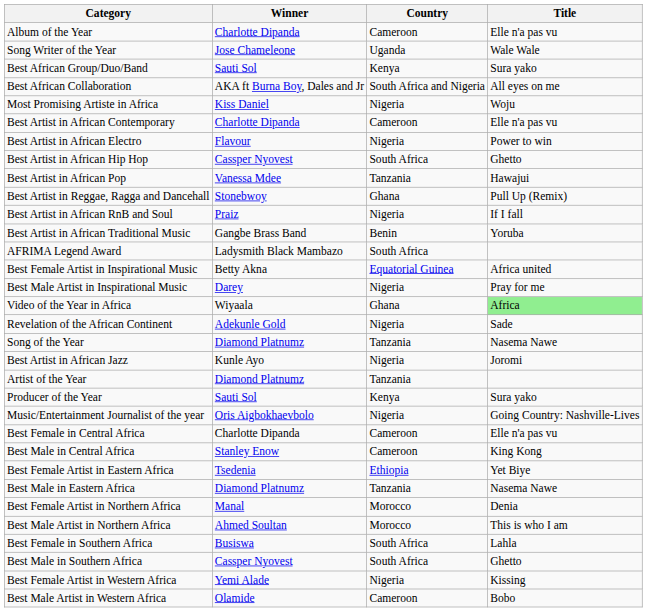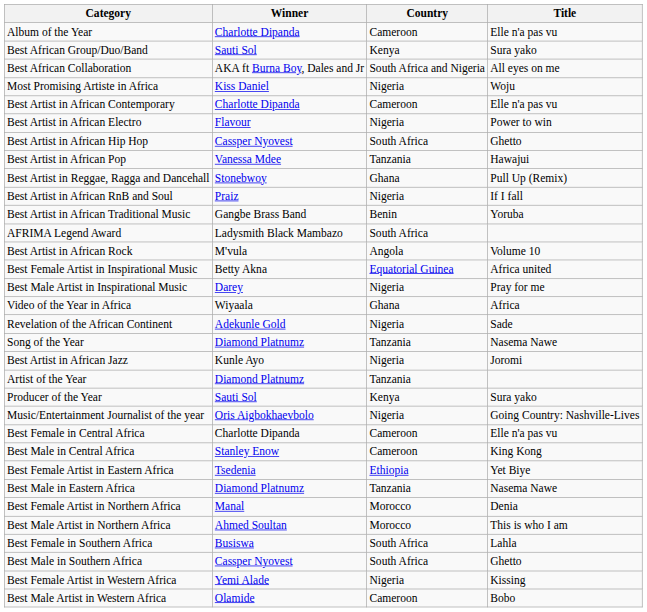 <table class="wikitable">
 <tr>
 <th>Category</th>
 <th>Winner</th>
 <th>Country</th>
 <th>Title</th>
 </tr>
 <tr>
 <td>Album of the Year</td>
 <td><a href='#'>Charlotte Dipanda</a></td>
 <td>Cameroon</td>
 <td>Elle n'a pas vu</td>
-</tr>
-<tr>
-<td>Song Writer of the Year</td>
-<td><a href='#'>Jose Chameleone</a></td>
-<td>Uganda</td>
-<td>Wale Wale</td>
 </tr>
 <tr>
 <td>Best African Group/Duo/Band</td>
 <td><a href='#'>Sauti Sol</a></td>
 <td>Kenya</td>
 <td>Sura yako</td>
 </tr>
 <tr>
 <td>Best African Collaboration</td>
 <td>AKA ft <a href='#'>Burna Boy</a>, Dales and Jr</td>
 <td>South Africa and Nigeria</td>
 <td>All eyes on me</td>
 </tr>
 <tr>
 <td>Most Promising Artiste in Africa</td>
 <td><a href='#'>Kiss Daniel</a></td>
 <td>Nigeria</td>
 <td>Woju</td>
 </tr>
 <tr>
 <td>Best Artist in African Contemporary</td>
 <td><a href='#'>Charlotte Dipanda</a></td>
 <td>Cameroon</td>
 <td>Elle n'a pas vu</td>
 </tr>
 <tr>
 <td>Best Artist in African Electro</td>
 <td><a href='#'>Flavour</a></td>
 <td>Nigeria</td>
 <td>Power to win</td>
 </tr>
 <tr>
 <td>Best Artist in African Hip Hop</td>
 <td><a href='#'>Cassper Nyovest</a></td>
 <td>South Africa</td>
 <td>Ghetto</td>
 </tr>
 <tr>
 <td>Best Artist in African Pop</td>
 <td><a href='#'>Vanessa Mdee</a></td>
 <td>Tanzania</td>
 <td>Hawajui</td>
 </tr>
 <tr>
 <td>Best Artist in Reggae, Ragga and Dancehall</td>
 <td><a href='#'>Stonebwoy</a></td>
 <td>Ghana</td>
 <td>Pull Up (Remix)</td>
 </tr>
 <tr>
 <td>Best Artist in African RnB and Soul</td>
 <td><a href='#'>Praiz</a></td>
 <td>Nigeria</td>
 <td>If I fall</td>
 </tr>
 <tr>
 <td>Best Artist in African Traditional Music</td>
 <td>Gangbe Brass Band</td>
 <td>Benin</td>
 <td>Yoruba</td>
 </tr>
 <tr>
 <td>AFRIMA Legend Award</td>
 <td>Ladysmith Black Mambazo</td>
 <td>South Africa</td>
 <td></td>
 </tr>
 <tr>
+<td>Best Artist in African Rock</td>
+<td>M'vula</td>
+<td>Angola</td>
+<td>Volume 10</td>
+</tr>
+<tr>
 <td>Best Female Artist in Inspirational Music</td>
 <td>Betty Akna</td>
 <td><a href='#'>Equatorial Guinea</a></td>
 <td>Africa united</td>
 </tr>
 <tr>
 <td>Best Male Artist in Inspirational Music</td>
 <td><a href='#'>Darey</a></td>
 <td>Nigeria</td>
 <td>Pray for me</td>
 </tr>
 <tr>
 <td>Video of the Year in Africa</td>
 <td>Wiyaala</td>
 <td>Ghana</td>
-<td style="background: lightgreen;">Africa</td>
+<td>Africa</td>
 </tr>
 <tr>
 <td>Revelation of the African Continent</td>
 <td><a href='#'>Adekunle Gold</a></td>
 <td>Nigeria</td>
 <td>Sade</td>
 </tr>
 <tr>
 <td>Song of the Year</td>
 <td><a href='#'>Diamond Platnumz</a></td>
 <td>Tanzania</td>
 <td>Nasema Nawe</td>
 </tr>
 <tr>
 <td>Best Artist in African Jazz</td>
 <td>Kunle Ayo</td>
 <td>Nigeria</td>
 <td>Joromi</td>
 </tr>
 <tr>
 <td>Artist of the Year</td>
 <td><a href='#'>Diamond Platnumz</a></td>
 <td>Tanzania</td>
 <td></td>
 </tr>
 <tr>
 <td>Producer of the Year</td>
 <td><a href='#'>Sauti Sol</a></td>
 <td>Kenya</td>
 <td>Sura yako</td>
 </tr>
 <tr>
 <td>Music/Entertainment Journalist of the year</td>
 <td><a href='#'>Oris Aigbokhaevbolo</a></td>
 <td>Nigeria</td>
 <td>Going Country: Nashville-Lives</td>
 </tr>
 <tr>
 <td>Best Female in Central Africa</td>
 <td>Charlotte Dipanda</td>
 <td>Cameroon</td>
 <td>Elle n'a pas vu</td>
 </tr>
 <tr>
 <td>Best Male in Central Africa</td>
 <td><a href='#'>Stanley Enow</a></td>
 <td>Cameroon</td>
 <td>King Kong</td>
 </tr>
 <tr>
 <td>Best Female Artist in Eastern Africa</td>
 <td><a href='#'>Tsedenia</a></td>
 <td><a href='#'>Ethiopia</a></td>
 <td>Yet Biye</td>
 </tr>
 <tr>
 <td>Best Male in Eastern Africa</td>
 <td><a href='#'>Diamond Platnumz</a></td>
 <td>Tanzania</td>
 <td>Nasema Nawe</td>
 </tr>
 <tr>
 <td>Best Female Artist in Northern Africa</td>
 <td><a href='#'>Manal</a></td>
 <td>Morocco</td>
 <td>Denia</td>
 </tr>
 <tr>
 <td>Best Male Artist in Northern Africa</td>
 <td><a href='#'>Ahmed Soultan</a></td>
 <td>Morocco</td>
 <td>This is who I am</td>
 </tr>
 <tr>
 <td>Best Female in Southern Africa</td>
 <td><a href='#'>Busiswa</a></td>
 <td>South Africa</td>
 <td>Lahla</td>
 </tr>
 <tr>
 <td>Best Male in Southern Africa</td>
 <td><a href='#'>Cassper Nyovest</a></td>
 <td>South Africa</td>
 <td>Ghetto</td>
 </tr>
 <tr>
 <td>Best Female Artist in Western Africa</td>
 <td><a href='#'>Yemi Alade</a></td>
 <td>Nigeria</td>
 <td>Kissing</td>
 </tr>
 <tr>
 <td>Best Male Artist in Western Africa</td>
 <td><a href='#'>Olamide</a></td>
 <td>Cameroon</td>
 <td>Bobo</td>
 </tr>
 </table>
